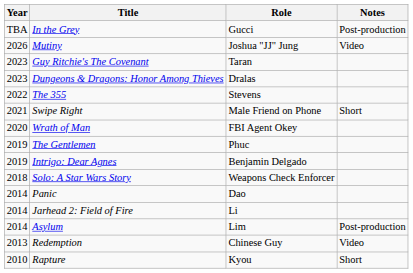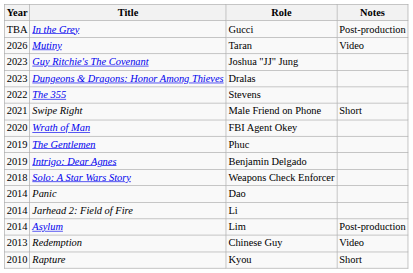 <table class="wikitable sortable">
 <tr>
 <th>Year</th>
 <th>Title</th>
 <th>Role</th>
 <th>Notes</th>
 </tr>
 <tr>
 <td>TBA</td>
 <td><em><a href='#'>In the Grey</a></em></td>
 <td>Gucci</td>
 <td>Post-production</td>
 </tr>
 <tr>
 <td>2026</td>
 <td><em><a href='#'>Mutiny</a></em></td>
-<td>Joshua "JJ" Jung</td>
+<td>Taran</td>
 <td>Video</td>
 </tr>
 <tr>
 <td>2023</td>
 <td><em><a href='#'>Guy Ritchie's The Covenant</a></em></td>
-<td>Taran</td>
+<td>Joshua "JJ" Jung</td>
 <td></td>
 </tr>
 <tr>
 <td>2023</td>
 <td><em><a href='#'>Dungeons & Dragons: Honor Among Thieves</a></em></td>
 <td>Dralas</td>
 <td></td>
 </tr>
 <tr>
 <td>2022</td>
 <td><em><a href='#'>The 355</a></em></td>
 <td>Stevens</td>
 <td></td>
 </tr>
 <tr>
 <td>2021</td>
 <td><em>Swipe Right</em></td>
 <td>Male Friend on Phone</td>
 <td>Short</td>
 </tr>
 <tr>
 <td>2020</td>
 <td><em><a href='#'>Wrath of Man</a></em></td>
 <td>FBI Agent Okey</td>
 <td></td>
 </tr>
 <tr>
 <td>2019</td>
 <td><em><a href='#'>The Gentlemen</a></em></td>
 <td>Phuc</td>
 <td></td>
 </tr>
 <tr>
 <td>2019</td>
 <td><em><a href='#'>Intrigo: Dear Agnes</a></em></td>
 <td>Benjamin Delgado</td>
 <td></td>
 </tr>
 <tr>
 <td>2018</td>
 <td><em><a href='#'>Solo: A Star Wars Story</a></em></td>
 <td>Weapons Check Enforcer</td>
 <td></td>
 </tr>
 <tr>
 <td>2014</td>
 <td><em>Panic</em></td>
 <td>Dao</td>
 <td></td>
 </tr>
 <tr>
 <td>2014</td>
 <td><em>Jarhead 2: Field of Fire</em></td>
 <td>Li</td>
 <td></td>
 </tr>
 <tr>
 <td>2014</td>
 <td><em><a href='#'>Asylum</a></em></td>
 <td>Lim</td>
 <td>Post-production</td>
 </tr>
 <tr>
 <td>2013</td>
 <td><em>Redemption</em></td>
 <td>Chinese Guy</td>
 <td>Video</td>
 </tr>
 <tr>
 <td>2010</td>
 <td><em>Rapture</em></td>
 <td>Kyou</td>
 <td>Short</td>
 </tr>
 </table>
